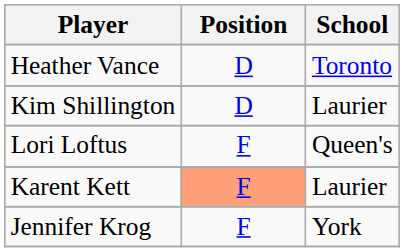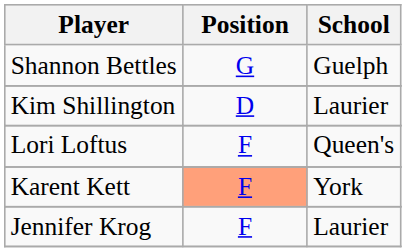 <table class="wikitable">
 <tr>
 <th>Player</th>
 <th>  Position  </th>
 <th>School</th>
 </tr>
 <tr>
+<td>Shannon Bettles</td>
+<td align=center><a href='#'>G</a></td>
+<td>Guelph</td>
 </tr>
 <tr>
-<td>Heather Vance</td>
-<td align=center><a href='#'>D</a></td>
-<td><a href='#'>Toronto</a></td>
 </tr>
 <tr>
 </tr>
 <tr>
 <td>Kim Shillington</td>
 <td align=center><a href='#'>D</a></td>
 <td>Laurier</td>
 </tr>
 <tr>
 </tr>
 <tr>
 <td>Lori Loftus</td>
 <td align=center><a href='#'>F</a></td>
 <td>Queen's</td>
 </tr>
 <tr>
 </tr>
 <tr>
 <td>Karent Kett</td>
 <td align=center style="background: lightsalmon;"><a href='#'>F</a></td>
-<td>Laurier</td>
+<td>York</td>
 </tr>
 <tr>
 </tr>
 <tr>
 <td>Jennifer Krog</td>
 <td align=center><a href='#'>F</a></td>
-<td>York</td>
+<td>Laurier</td>
 </tr>
 <tr>
 </tr>
 </table>
